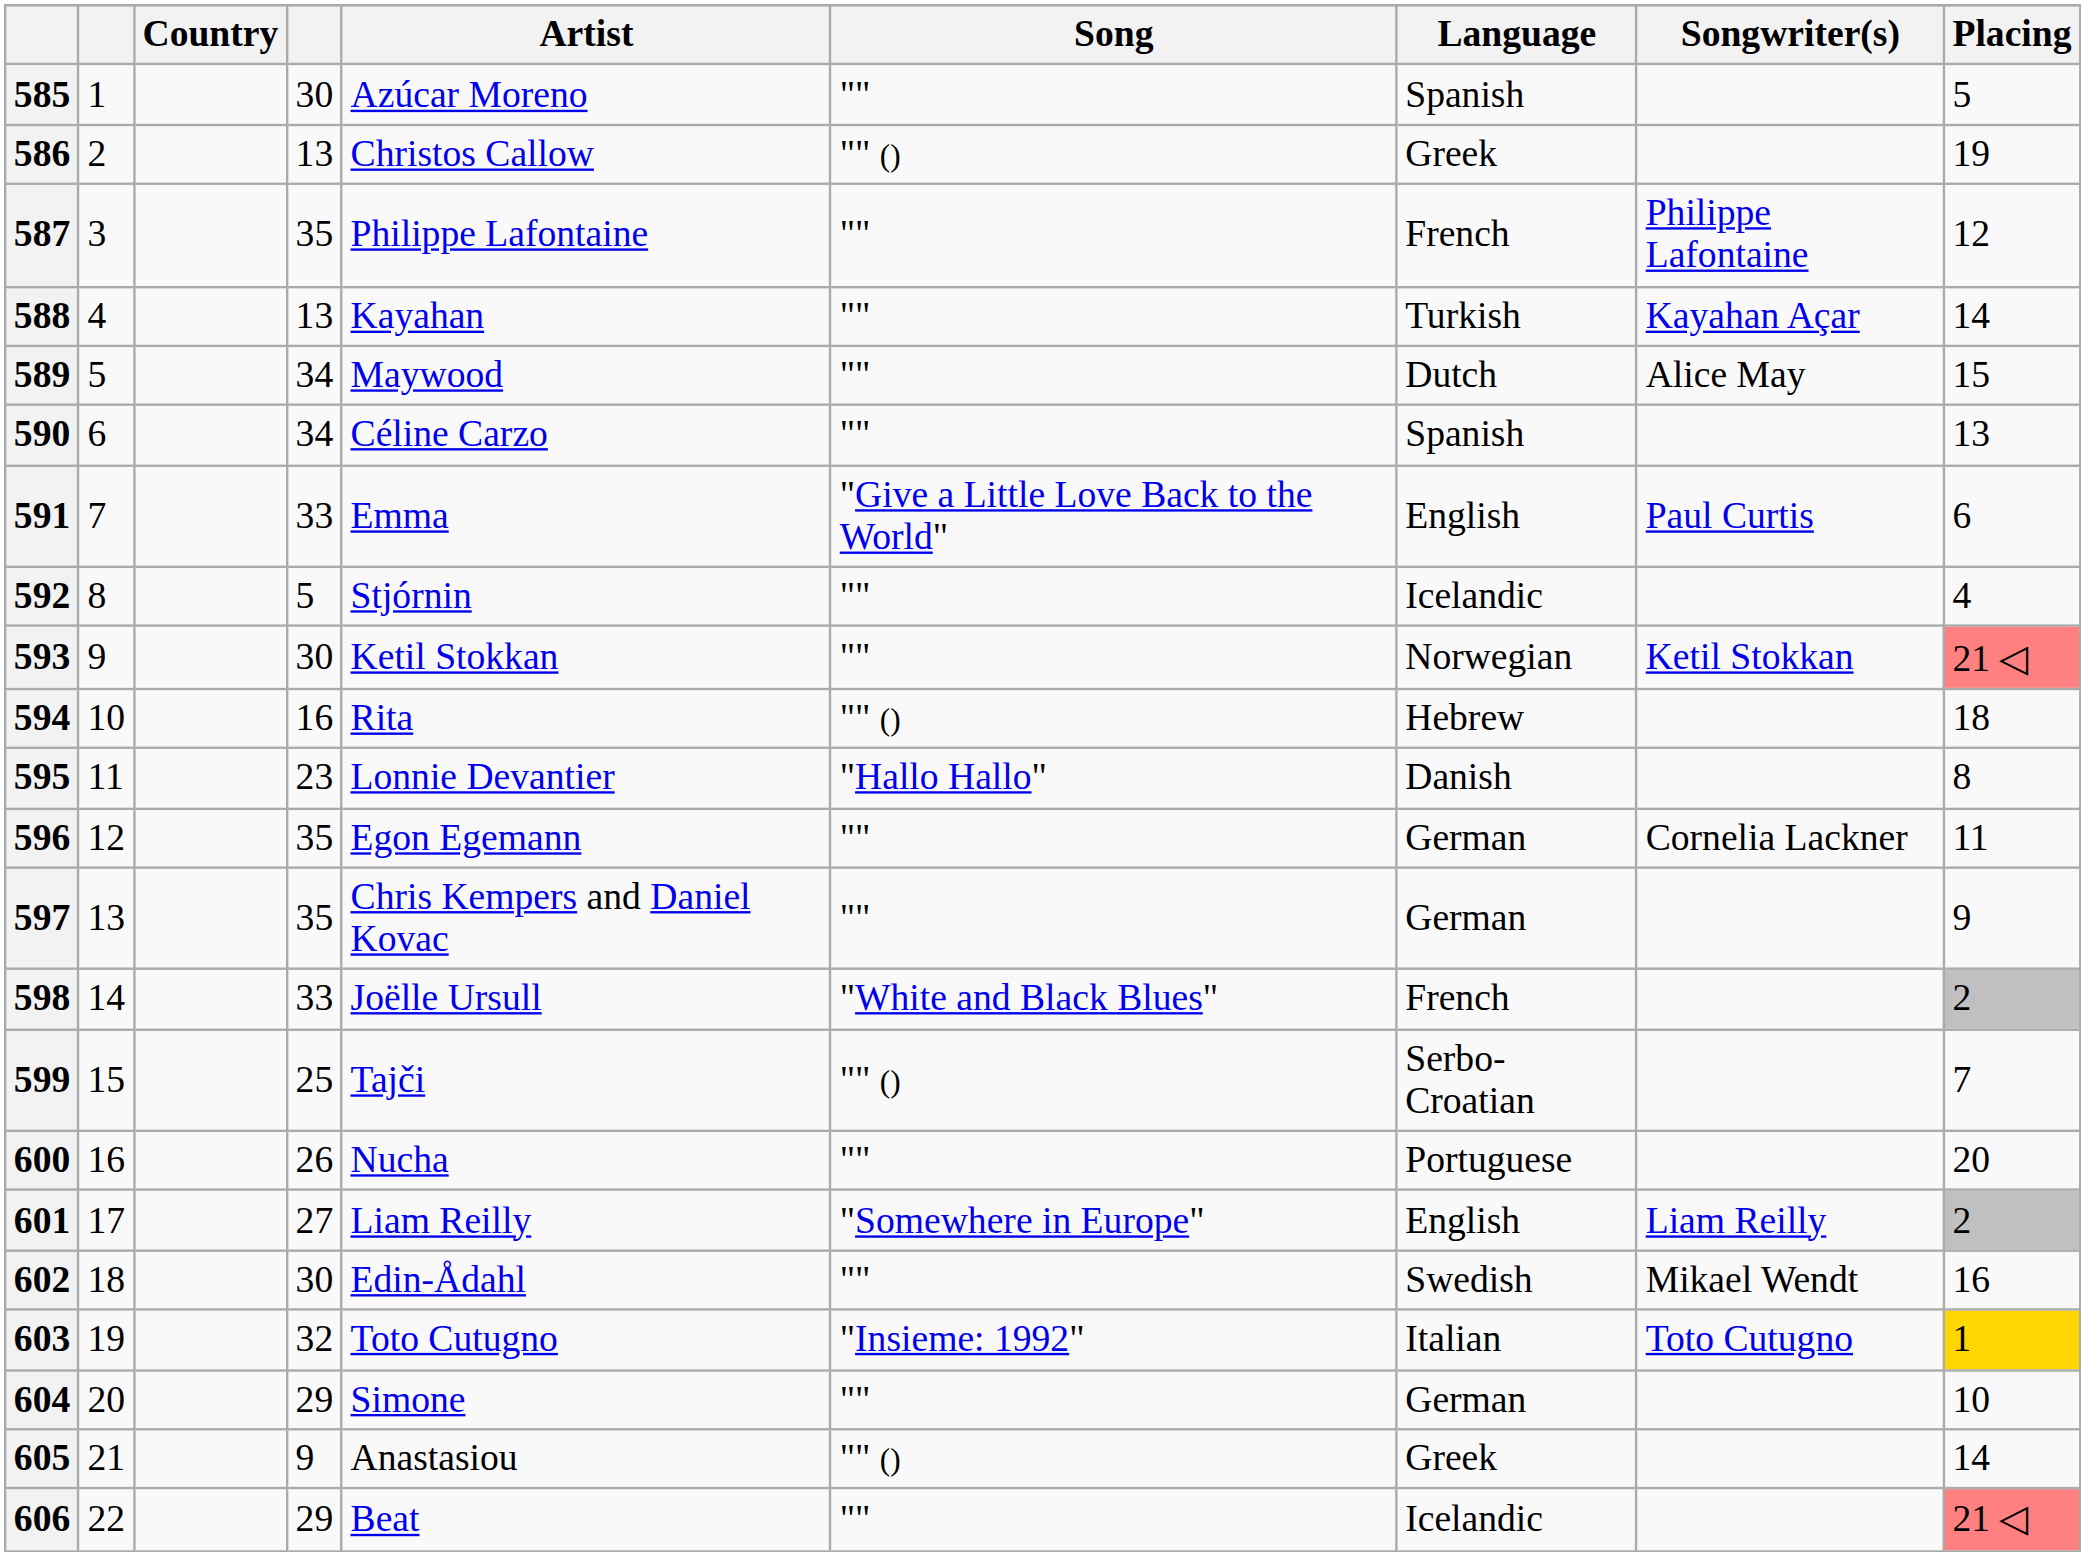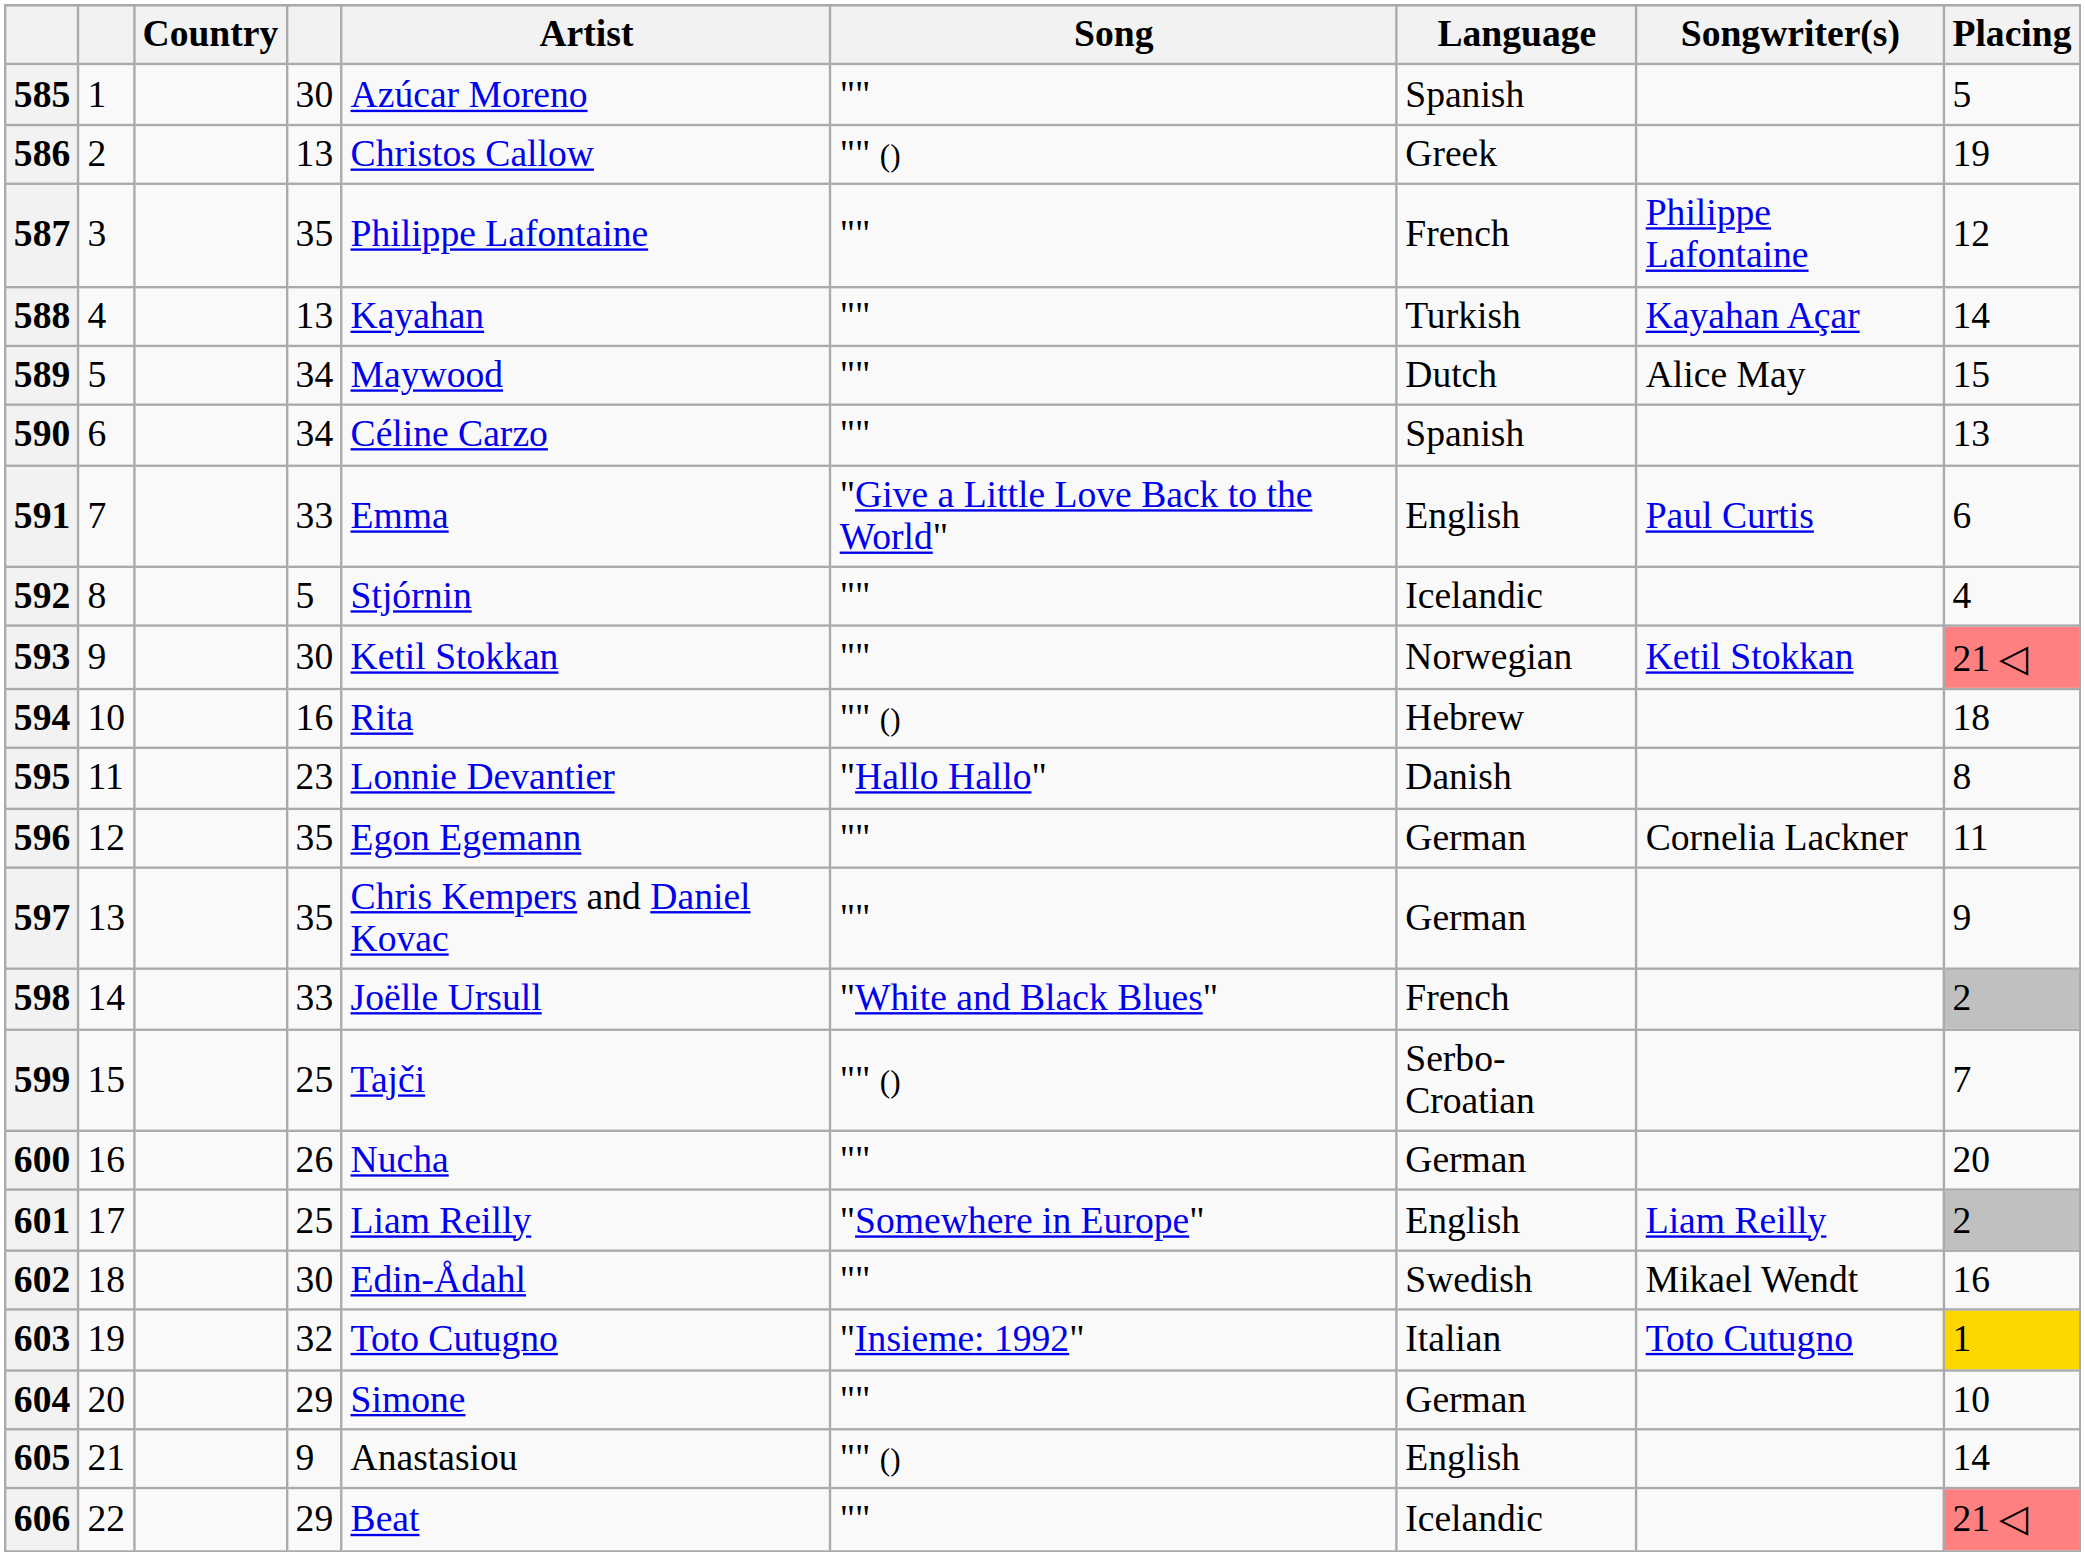 <table class="wikitable plainrowheaders" style="width:100%">
 <tr>
 </tr>
 <tr>
 <th scope="col"></th>
 <th scope="col"></th>
 <th scope="col">Country</th>
 <th scope="col"></th>
 <th scope="col">Artist</th>
 <th scope="col">Song</th>
 <th scope="col">Language</th>
 <th scope="col">Songwriter(s)</th>
 <th scope="col">Placing</th>
 </tr>
 <tr>
 <th scope="row">585</th>
 <td>1</td>
 <td></td>
 <td>30</td>
 <td><a href='#'>Azúcar Moreno</a></td>
 <td>""</td>
 <td>Spanish</td>
 <td></td>
 <td>5</td>
 </tr>
 <tr>
 <th scope="row">586</th>
 <td>2</td>
 <td></td>
 <td>13</td>
 <td><a href='#'>Christos Callow</a></td>
 <td>"" <small>()</small></td>
 <td>Greek</td>
 <td></td>
 <td>19</td>
 </tr>
 <tr>
 <th scope="row">587</th>
 <td>3</td>
 <td></td>
 <td>35</td>
 <td><a href='#'>Philippe Lafontaine</a></td>
 <td>""</td>
 <td>French</td>
 <td><a href='#'>Philippe Lafontaine</a></td>
 <td>12</td>
 </tr>
 <tr>
 <th scope="row">588</th>
 <td>4</td>
 <td></td>
 <td>13</td>
 <td><a href='#'>Kayahan</a></td>
 <td>""</td>
 <td>Turkish</td>
 <td><a href='#'>Kayahan Açar</a></td>
 <td>14</td>
 </tr>
 <tr>
 <th scope="row">589</th>
 <td>5</td>
 <td></td>
 <td>34</td>
 <td><a href='#'>Maywood</a></td>
 <td>""</td>
 <td>Dutch</td>
 <td>Alice May</td>
 <td>15</td>
 </tr>
 <tr>
 <th scope="row">590</th>
 <td>6</td>
 <td></td>
 <td>34</td>
 <td><a href='#'>Céline Carzo</a></td>
 <td>""</td>
 <td>Spanish</td>
 <td></td>
 <td>13</td>
 </tr>
 <tr>
 <th scope="row">591</th>
 <td>7</td>
 <td></td>
 <td>33</td>
 <td><a href='#'>Emma</a></td>
 <td>"<a href='#'>Give a Little Love Back to the World</a>"</td>
 <td>English</td>
 <td><a href='#'>Paul Curtis</a></td>
 <td>6</td>
 </tr>
 <tr>
 <th scope="row">592</th>
 <td>8</td>
 <td></td>
 <td>5</td>
 <td><a href='#'>Stjórnin</a></td>
 <td>""</td>
 <td>Icelandic</td>
 <td></td>
 <td>4</td>
 </tr>
 <tr>
 <th scope="row">593</th>
 <td>9</td>
 <td></td>
 <td>30</td>
 <td><a href='#'>Ketil Stokkan</a></td>
 <td>""</td>
 <td>Norwegian</td>
 <td><a href='#'>Ketil Stokkan</a></td>
 <td bgcolor="#FE8080">21 ◁</td>
 </tr>
 <tr>
 <th scope="row">594</th>
 <td>10</td>
 <td></td>
 <td>16</td>
 <td><a href='#'>Rita</a></td>
 <td>"" <small>()</small></td>
 <td>Hebrew</td>
 <td></td>
 <td>18</td>
 </tr>
 <tr>
 <th scope="row">595</th>
 <td>11</td>
 <td></td>
 <td>23</td>
 <td><a href='#'>Lonnie Devantier</a></td>
 <td>"<a href='#'>Hallo Hallo</a>"</td>
 <td>Danish</td>
 <td></td>
 <td>8</td>
 </tr>
 <tr>
 <th scope="row">596</th>
 <td>12</td>
 <td></td>
 <td>35</td>
 <td><a href='#'>Egon Egemann</a></td>
 <td>""</td>
 <td>German</td>
 <td>Cornelia Lackner</td>
 <td>11</td>
 </tr>
 <tr>
 <th scope="row">597</th>
 <td>13</td>
 <td></td>
 <td>35</td>
 <td><a href='#'>Chris Kempers</a> and <a href='#'>Daniel Kovac</a></td>
 <td>""</td>
 <td>German</td>
 <td></td>
 <td>9</td>
 </tr>
 <tr>
 <th scope="row">598</th>
 <td>14</td>
 <td></td>
 <td>33</td>
 <td><a href='#'>Joëlle Ursull</a></td>
 <td>"<a href='#'>White and Black Blues</a>"</td>
 <td>French</td>
 <td></td>
 <td bgcolor="silver">2</td>
 </tr>
 <tr>
 <th scope="row">599</th>
 <td>15</td>
 <td></td>
 <td>25</td>
 <td><a href='#'>Tajči</a></td>
 <td>"" <small>()</small></td>
 <td>Serbo-Croatian</td>
 <td></td>
 <td>7</td>
 </tr>
 <tr>
 <th scope="row">600</th>
 <td>16</td>
 <td></td>
 <td>26</td>
 <td><a href='#'>Nucha</a></td>
 <td>""</td>
-<td>Portuguese</td>
+<td>German</td>
 <td></td>
 <td>20</td>
 </tr>
 <tr>
 <th scope="row">601</th>
 <td>17</td>
 <td></td>
-<td>27</td>
+<td>25</td>
 <td><a href='#'>Liam Reilly</a></td>
 <td>"<a href='#'>Somewhere in Europe</a>"</td>
 <td>English</td>
 <td><a href='#'>Liam Reilly</a></td>
 <td bgcolor="silver">2</td>
 </tr>
 <tr>
 <th scope="row">602</th>
 <td>18</td>
 <td></td>
 <td>30</td>
 <td><a href='#'>Edin-Ådahl</a></td>
 <td>""</td>
 <td>Swedish</td>
 <td>Mikael Wendt</td>
 <td>16</td>
 </tr>
 <tr>
 <th scope="row">603</th>
 <td>19</td>
 <td></td>
 <td>32</td>
 <td><a href='#'>Toto Cutugno</a></td>
 <td>"<a href='#'><span>Insieme</span>: 1992</a>"</td>
 <td>Italian</td>
 <td><a href='#'>Toto Cutugno</a></td>
 <td bgcolor="gold">1</td>
 </tr>
 <tr>
 <th scope="row">604</th>
 <td>20</td>
 <td></td>
 <td>29</td>
 <td><a href='#'>Simone</a></td>
 <td>""</td>
 <td>German</td>
 <td></td>
 <td>10</td>
 </tr>
 <tr>
 <th scope="row">605</th>
 <td>21</td>
 <td></td>
 <td>9</td>
 <td>Anastasiou</td>
 <td>"" <small>()</small></td>
-<td>Greek</td>
+<td>English</td>
 <td></td>
 <td>14</td>
 </tr>
 <tr>
 <th scope="row">606</th>
 <td>22</td>
 <td></td>
 <td>29</td>
 <td><a href='#'>Beat</a></td>
 <td>""</td>
 <td>Icelandic</td>
 <td></td>
 <td bgcolor="#FE8080">21 ◁</td>
 </tr>
 </table>
